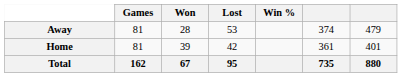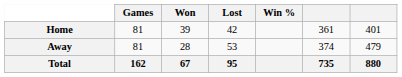 <table class="wikitable" style="font-size:95%; text-align:center; width:38em; border:0;margin:0.5em auto;">
 <tr>
 <td width="28%" style="background:#fff;border:0;"></td>
 <th width="12%">Games</th>
 <th width="12%">Won</th>
 <th width="12%">Lost</th>
 <th width="12%">Win %</th>
 <th width="12%"></th>
 <th width="12%"></th>
 </tr>
 <tr>
+<th>Home</th>
+<td>81</td>
+<td>39</td>
+<td>42</td>
+<td></td>
+<td>361</td>
+<td>401</td>
+</tr>
+<tr>
 <th>Away</th>
 <td>81</td>
 <td>28</td>
 <td>53</td>
 <td></td>
 <td>374</td>
 <td>479</td>
-</tr>
-<tr>
-<th>Home</th>
-<td>81</td>
-<td>39</td>
-<td>42</td>
-<td></td>
-<td>361</td>
-<td>401</td>
 </tr>
 <tr>
 <th>Total</th>
 <th>162</th>
 <th>67</th>
 <th>95</th>
 <th></th>
 <th>735</th>
 <th>880</th>
 </tr>
 </table>
